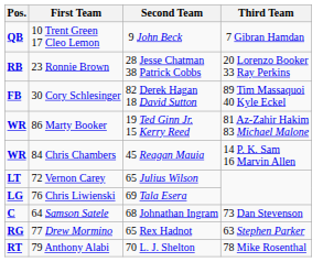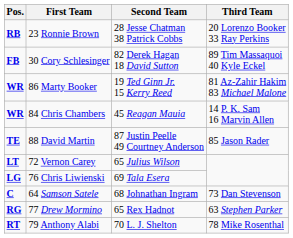 <table class="wikitable">
 <tr>
 <th>Pos.</th>
 <th>First Team</th>
 <th>Second Team</th>
 <th>Third Team</th>
-</tr>
-<tr>
-<td><strong><a href='#'>QB</a></strong></td>
-<td>10 <a href='#'>Trent Green</a><br>17 <a href='#'>Cleo Lemon</a></td>
-<td> 9 <em><a href='#'>John Beck</a></em></td>
-<td> 7 <a href='#'>Gibran Hamdan</a></td>
 </tr>
 <tr>
 <td><strong><a href='#'>RB</a></strong></td>
 <td>23 <a href='#'>Ronnie Brown</a></td>
 <td>28 <a href='#'>Jesse Chatman</a><br>38 <a href='#'>Patrick Cobbs</a></td>
 <td>20 <a href='#'>Lorenzo Booker</a><br>33 <a href='#'>Ray Perkins</a></td>
 </tr>
 <tr>
 <td><strong><a href='#'>FB</a></strong></td>
 <td>30 <a href='#'>Cory Schlesinger</a></td>
 <td>82 <a href='#'>Derek Hagan</a><br>18 <em><a href='#'>David Sutton</a></em></td>
 <td>89 <a href='#'>Tim Massaquoi</a><br>40 <a href='#'>Kyle Eckel</a></td>
 </tr>
 <tr>
 <td><strong><a href='#'>WR</a></strong></td>
 <td>86 <a href='#'>Marty Booker</a></td>
 <td>19 <em><a href='#'>Ted Ginn Jr.</a></em><br>15 <em><a href='#'>Kerry Reed</a></em></td>
 <td>81 <a href='#'>Az-Zahir Hakim</a><br>83 <em><a href='#'>Michael Malone</a></em></td>
 </tr>
 <tr>
 <td><strong><a href='#'>WR</a></strong></td>
 <td>84 <a href='#'>Chris Chambers</a></td>
 <td>45 <em><a href='#'>Reagan Mauia</a></em></td>
 <td>14 <a href='#'>P. K. Sam</a><br>16 <a href='#'>Marvin Allen</a></td>
+</tr>
+<tr>
+<td><strong><a href='#'>TE</a></strong></td>
+<td>88 <a href='#'>David Martin</a></td>
+<td>87 <a href='#'>Justin Peelle</a><br>49 <a href='#'>Courtney Anderson</a></td>
+<td>85 <a href='#'>Jason Rader</a></td>
 </tr>
 <tr>
 <td><strong><a href='#'>LT</a></strong></td>
 <td>72 <a href='#'>Vernon Carey</a></td>
 <td>65 <em><a href='#'>Julius Wilson</a></em></td>
 </tr>
 <tr>
 <td><strong><a href='#'>LG</a></strong></td>
 <td>76 <a href='#'>Chris Liwienski</a></td>
 <td>69 <em><a href='#'>Tala Esera</a></em></td>
 </tr>
 <tr>
 <td><strong><a href='#'>C</a></strong></td>
 <td>64 <em><a href='#'>Samson Satele</a></em></td>
 <td>68 <a href='#'>Johnathan Ingram</a></td>
 <td>73 <a href='#'>Dan Stevenson</a></td>
 </tr>
 <tr>
 <td><strong><a href='#'>RG</a></strong></td>
 <td>77 <em><a href='#'>Drew Mormino</a></em></td>
 <td>65 <a href='#'>Rex Hadnot</a></td>
 <td>63 <em><a href='#'>Stephen Parker</a></em></td>
 </tr>
 <tr>
 <td><strong><a href='#'>RT</a></strong></td>
 <td>79 <a href='#'>Anthony Alabi</a></td>
 <td>70 <a href='#'>L. J. Shelton</a></td>
 <td>78 <a href='#'>Mike Rosenthal</a></td>
 </tr>
 </table>
